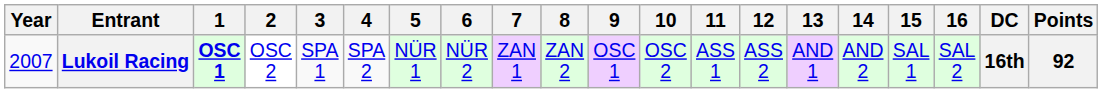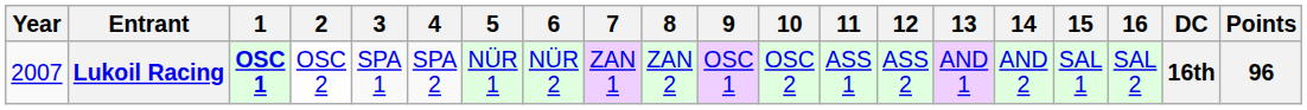 <table class="wikitable" style="text-align:center; font-size:85%">
 <tr>
 <th>Year</th>
 <th>Entrant</th>
 <th>1</th>
 <th>2</th>
 <th>3</th>
 <th>4</th>
 <th>5</th>
 <th>6</th>
 <th>7</th>
 <th>8</th>
 <th>9</th>
 <th>10</th>
 <th>11</th>
 <th>12</th>
 <th>13</th>
 <th>14</th>
 <th>15</th>
 <th>16</th>
 <th>DC</th>
 <th>Points</th>
 </tr>
 <tr>
 <td><a href='#'>2007</a></td>
 <th nowrap><a href='#'>Lukoil Racing</a></th>
 <td style="background:#dfffdf;"><strong><a href='#'>OSC<br>1</a><br></strong></td>
 <td style="background:#ffffff;"><a href='#'>OSC<br>2</a><br></td>
 <td><a href='#'>SPA<br>1</a></td>
 <td><a href='#'>SPA<br>2</a></td>
 <td style="background:#dfffdf;"><a href='#'>NÜR<br>1</a><br></td>
 <td style="background:#dfffdf;"><a href='#'>NÜR<br>2</a><br></td>
 <td style="background:#efcfff;"><a href='#'>ZAN<br>1</a><br></td>
 <td style="background:#dfffdf;"><a href='#'>ZAN<br>2</a><br></td>
 <td style="background:#efcfff;"><a href='#'>OSC<br>1</a><br></td>
 <td style="background:#dfffdf;"><a href='#'>OSC<br>2</a><br></td>
 <td style="background:#dfffdf;"><a href='#'>ASS<br>1</a><br></td>
 <td style="background:#dfffdf;"><a href='#'>ASS<br>2</a><br></td>
 <td style="background:#efcfff;"><a href='#'>AND<br>1</a><br></td>
 <td style="background:#dfffdf;"><a href='#'>AND<br>2</a><br></td>
 <td style="background:#dfffdf;"><a href='#'>SAL<br>1</a><br></td>
 <td style="background:#dfffdf;"><a href='#'>SAL<br>2</a><br></td>
 <th>16th</th>
-<th>92</th>
+<th>96</th>
 </tr>
 </table>
